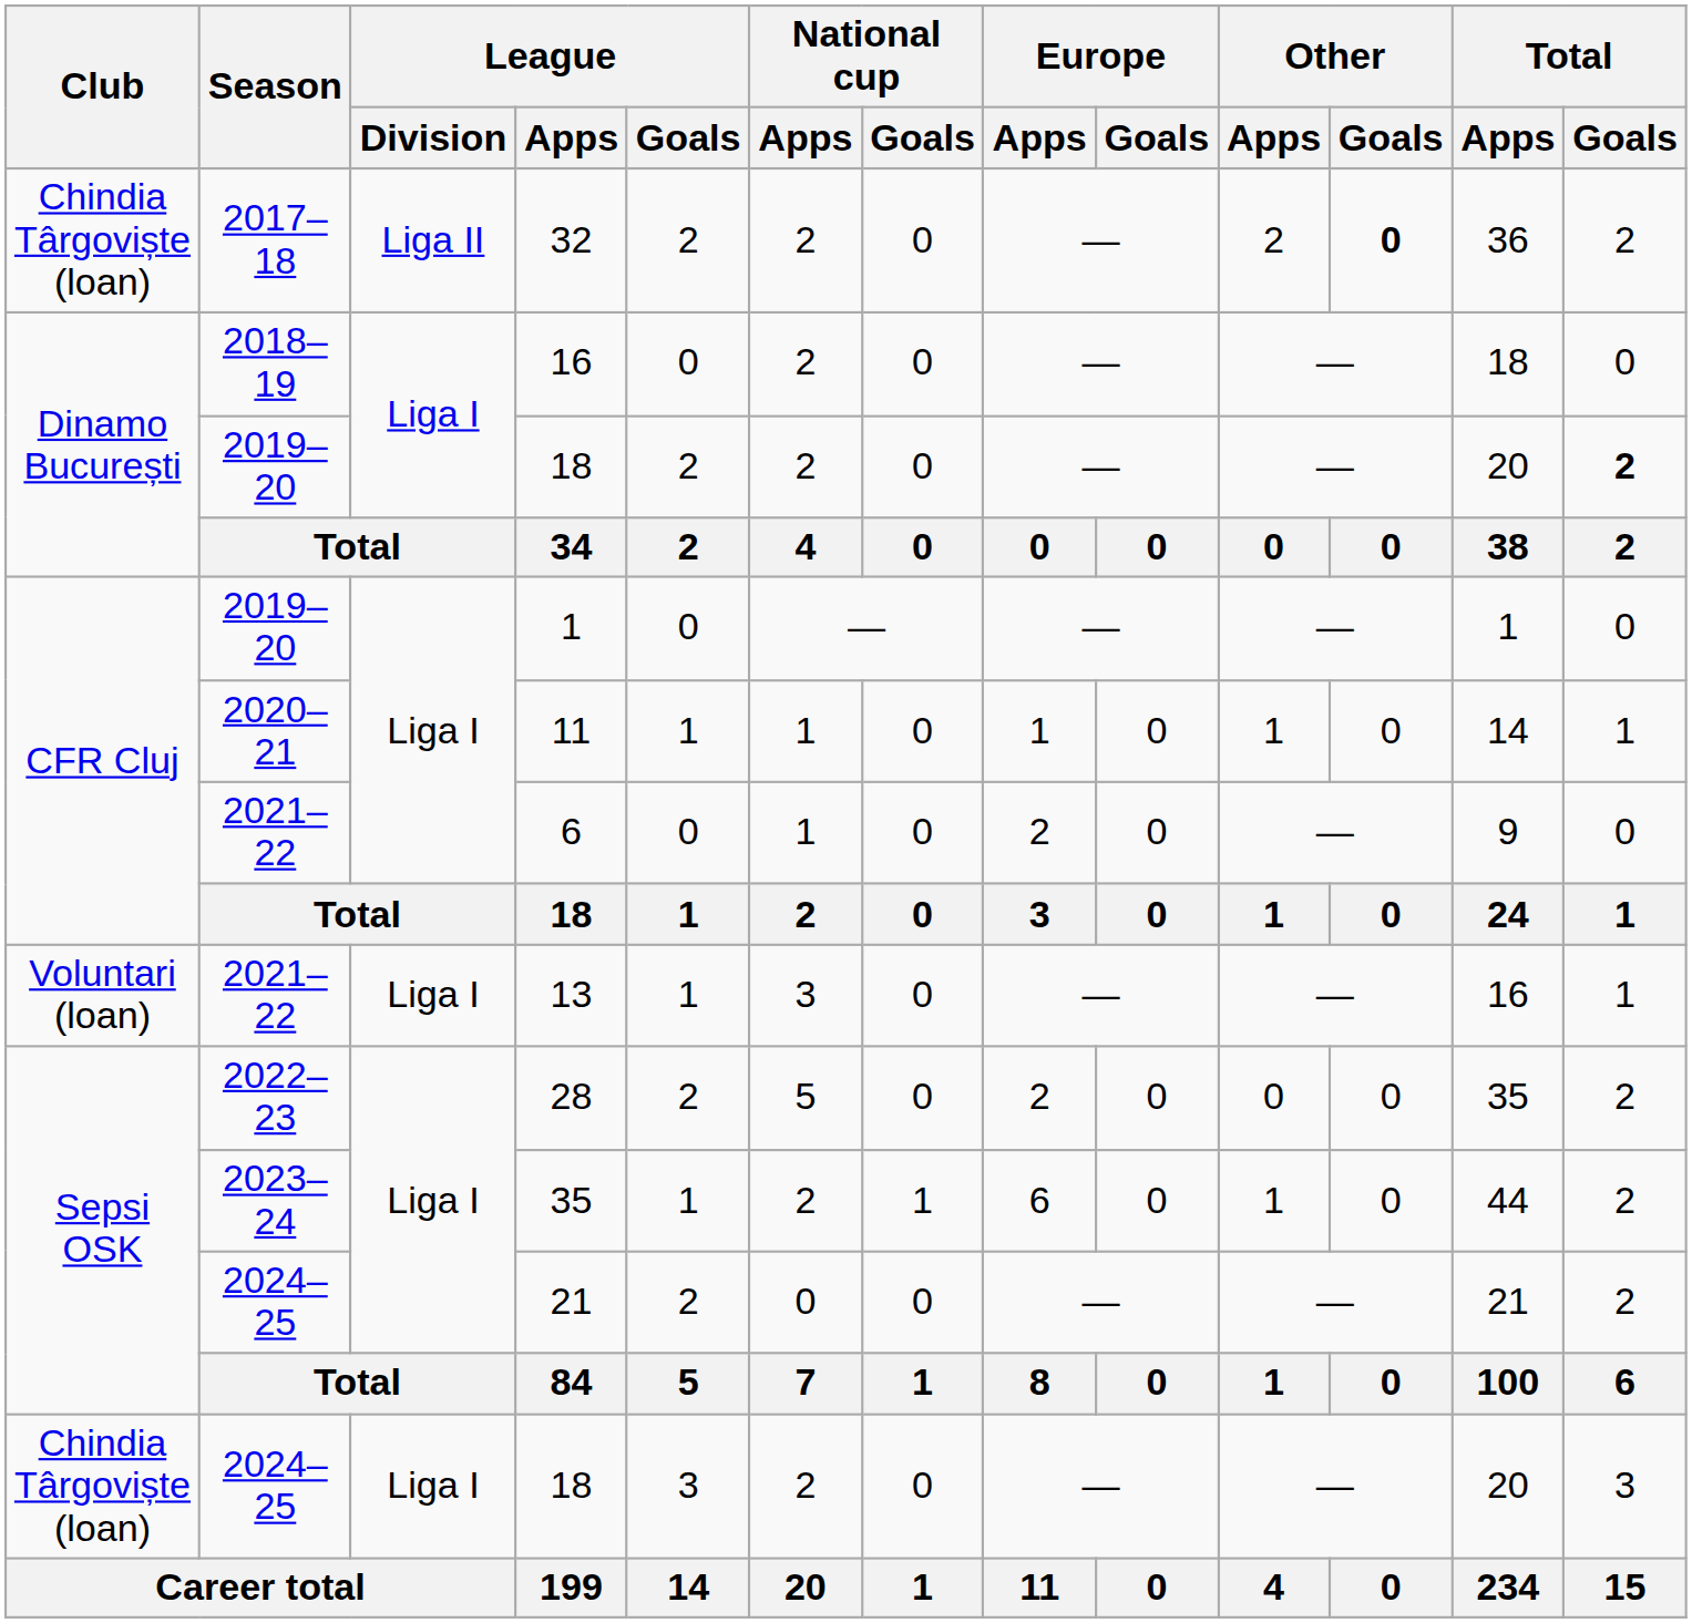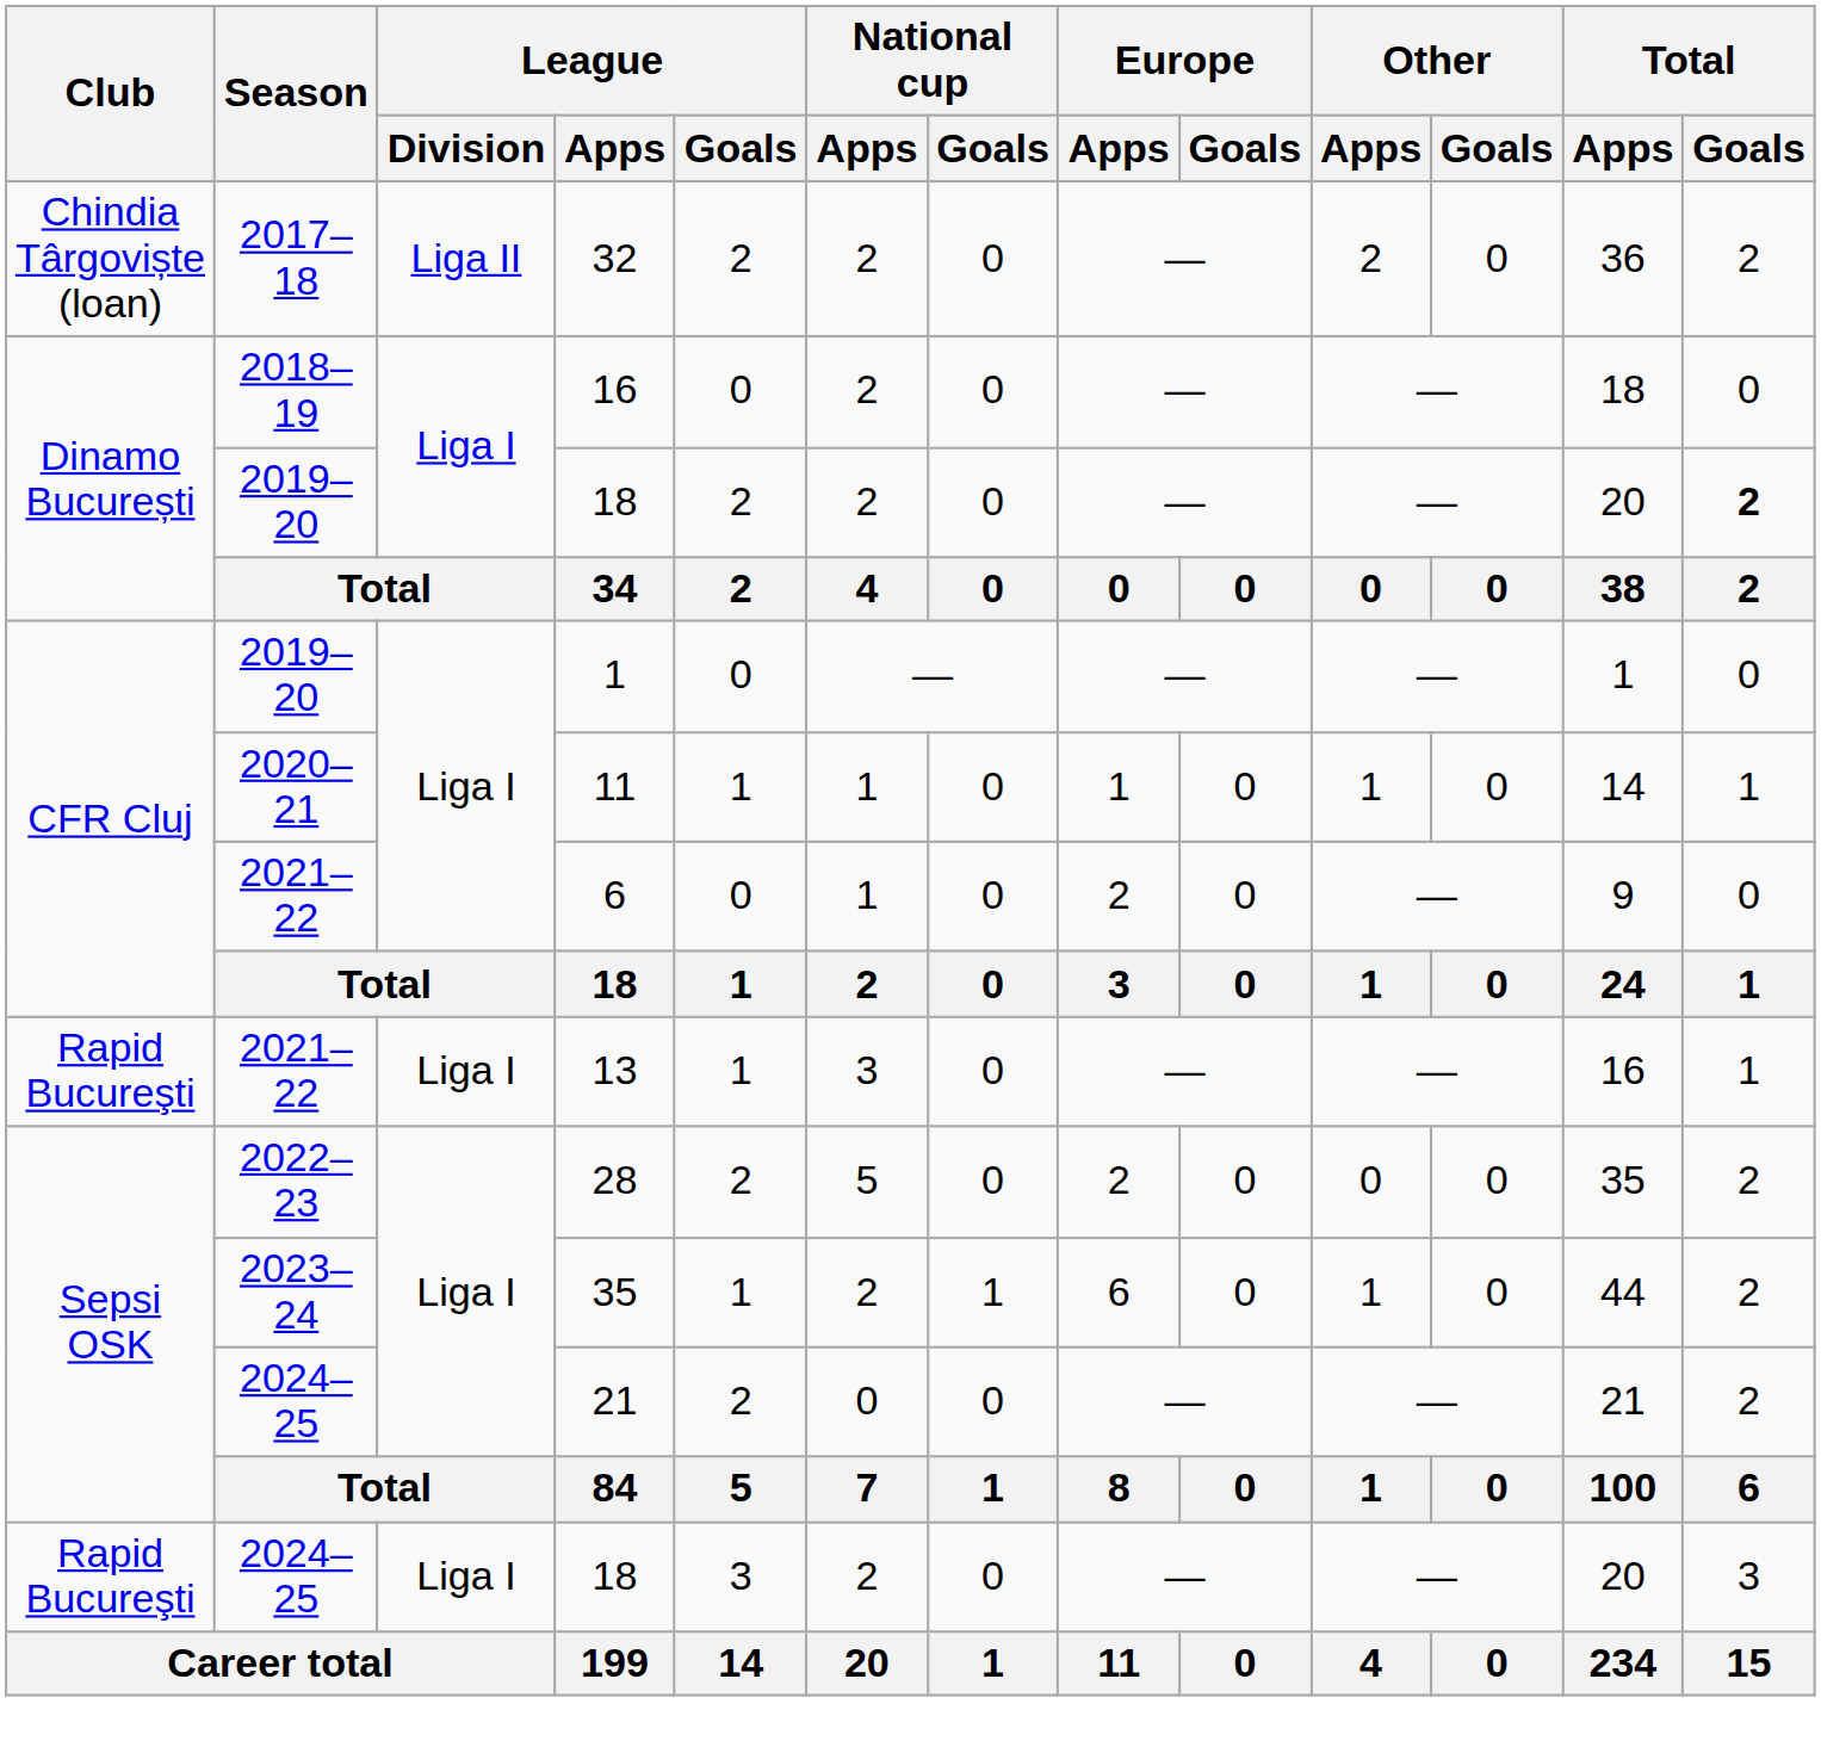 <table class=wikitable style=text-align:center>
 <tr>
 <th rowspan=2>Club</th>
 <th rowspan=2>Season</th>
 <th colspan=3>League</th>
 <th colspan=2>National cup</th>
 <th colspan=2>Europe</th>
 <th colspan=2>Other</th>
 <th colspan=2>Total</th>
 </tr>
 <tr>
 <th>Division</th>
 <th>Apps</th>
 <th>Goals</th>
 <th>Apps</th>
 <th>Goals</th>
 <th>Apps</th>
 <th>Goals</th>
 <th>Apps</th>
 <th>Goals</th>
 <th>Apps</th>
 <th>Goals</th>
 </tr>
 <tr>
 <td><a href='#'>Chindia Târgoviște</a> (loan)</td>
 <td><a href='#'>2017–18</a></td>
 <td><a href='#'>Liga II</a></td>
 <td>32</td>
 <td>2</td>
 <td>2</td>
 <td>0</td>
 <td colspan="2">—</td>
 <td>2</td>
-<td><strong>0</strong></td>
+<td>0</td>
 <td>36</td>
 <td>2</td>
 </tr>
 <tr>
 <td rowspan="3"><a href='#'>Dinamo București</a></td>
 <td><a href='#'>2018–19</a></td>
 <td rowspan="2"><a href='#'>Liga I</a></td>
 <td>16</td>
 <td>0</td>
 <td>2</td>
 <td>0</td>
 <td colspan="2">—</td>
 <td colspan="2">—</td>
 <td>18</td>
 <td>0</td>
 </tr>
 <tr>
 <td><a href='#'>2019–20</a></td>
 <td>18</td>
 <td>2</td>
 <td>2</td>
 <td>0</td>
 <td colspan="2">—</td>
 <td colspan="2">—</td>
 <td>20</td>
 <td><strong>2</strong></td>
 </tr>
 <tr>
 <th colspan="2">Total</th>
 <th>34</th>
 <th>2</th>
 <th>4</th>
 <th>0</th>
 <th>0</th>
 <th>0</th>
 <th>0</th>
 <th>0</th>
 <th>38</th>
 <th>2</th>
 </tr>
 <tr>
 <td rowspan="4"><a href='#'>CFR Cluj</a></td>
 <td><a href='#'>2019–20</a></td>
 <td rowspan="3">Liga I</td>
 <td>1</td>
 <td>0</td>
 <td colspan="2">—</td>
 <td colspan="2">—</td>
 <td colspan="2">—</td>
 <td>1</td>
 <td>0</td>
 </tr>
 <tr>
 <td><a href='#'>2020–21</a></td>
 <td>11</td>
 <td>1</td>
 <td>1</td>
 <td>0</td>
 <td>1</td>
 <td>0</td>
 <td>1</td>
 <td>0</td>
 <td>14</td>
 <td>1</td>
 </tr>
 <tr>
 <td><a href='#'>2021–22</a></td>
 <td>6</td>
 <td>0</td>
 <td>1</td>
 <td>0</td>
 <td>2</td>
 <td>0</td>
 <td colspan="2">—</td>
 <td>9</td>
 <td>0</td>
 </tr>
 <tr>
 <th colspan="2">Total</th>
 <th>18</th>
 <th>1</th>
 <th>2</th>
 <th>0</th>
 <th>3</th>
 <th>0</th>
 <th>1</th>
 <th>0</th>
 <th>24</th>
 <th>1</th>
 </tr>
 <tr>
-<td><a href='#'>Voluntari</a> (loan)</td>
+<td><a href='#'>Rapid Bucureşti</a></td>
 <td><a href='#'>2021–22</a></td>
 <td>Liga I</td>
 <td>13</td>
 <td>1</td>
 <td>3</td>
 <td>0</td>
 <td colspan="2">—</td>
 <td colspan="2">—</td>
 <td>16</td>
 <td>1</td>
 </tr>
 <tr>
 <td rowspan="4"><a href='#'>Sepsi OSK</a></td>
 <td><a href='#'>2022–23</a></td>
 <td rowspan="3">Liga I</td>
 <td>28</td>
 <td>2</td>
 <td>5</td>
 <td>0</td>
 <td>2</td>
 <td>0</td>
 <td>0</td>
 <td>0</td>
 <td>35</td>
 <td>2</td>
 </tr>
 <tr>
 <td><a href='#'>2023–24</a></td>
 <td>35</td>
 <td>1</td>
 <td>2</td>
 <td>1</td>
 <td>6</td>
 <td>0</td>
 <td>1</td>
 <td>0</td>
 <td>44</td>
 <td>2</td>
 </tr>
 <tr>
 <td><a href='#'>2024–25</a></td>
 <td>21</td>
 <td>2</td>
 <td>0</td>
 <td>0</td>
 <td colspan="2">—</td>
 <td colspan="2">—</td>
 <td>21</td>
 <td>2</td>
 </tr>
 <tr>
 <th colspan="2">Total</th>
 <th>84</th>
 <th>5</th>
 <th>7</th>
 <th>1</th>
 <th>8</th>
 <th>0</th>
 <th>1</th>
 <th>0</th>
 <th>100</th>
 <th>6</th>
 </tr>
 <tr>
-<td><a href='#'>Chindia Târgoviște</a> (loan)</td>
+<td><a href='#'>Rapid Bucureşti</a></td>
 <td><a href='#'>2024–25</a></td>
 <td>Liga I</td>
 <td>18</td>
 <td>3</td>
 <td>2</td>
 <td>0</td>
 <td colspan="2">—</td>
 <td colspan="2">—</td>
 <td>20</td>
 <td>3</td>
 </tr>
 <tr>
 <th colspan="3">Career total</th>
 <th>199</th>
 <th>14</th>
 <th>20</th>
 <th>1</th>
 <th>11</th>
 <th>0</th>
 <th>4</th>
 <th>0</th>
 <th>234</th>
 <th>15</th>
 </tr>
 </table>
